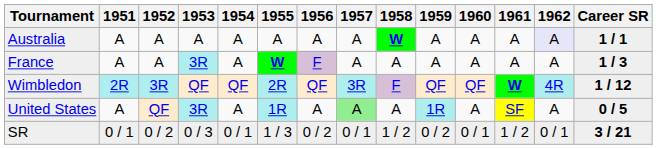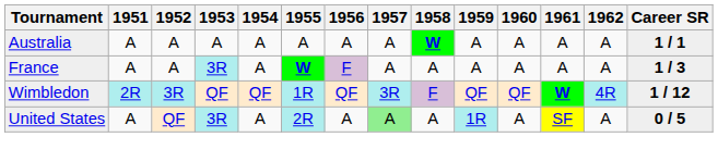 <table class="wikitable">
 <tr>
 <th>Tournament</th>
 <th>1951</th>
 <th>1952</th>
 <th>1953</th>
 <th>1954</th>
 <th>1955</th>
 <th>1956</th>
 <th>1957</th>
 <th>1958</th>
 <th>1959</th>
 <th>1960</th>
 <th>1961</th>
 <th>1962</th>
 <th>Career SR</th>
 </tr>
 <tr>
 <td style="background:#EFEFEF;"><a href='#'>Australia</a></td>
 <td align="center">A</td>
 <td align="center">A</td>
 <td align="center">A</td>
 <td align="center">A</td>
 <td align="center">A</td>
 <td align="center">A</td>
 <td align="center">A</td>
 <td align="center" style="background:#00ff00;"><strong><a href='#'>W</a></strong></td>
 <td align="center">A</td>
 <td align="center">A</td>
 <td align="center">A</td>
-<td align="center" style="background: lavender;">A</td>
+<td align="center">A</td>
 <td align="center" style="background:#EFEFEF;"><strong>1 / 1</strong></td>
 </tr>
 <tr>
 <td style="background:#EFEFEF;"><a href='#'>France</a></td>
 <td align="center">A</td>
 <td align="center">A</td>
 <td align="center" style="background:#afeeee;"><a href='#'>3R</a></td>
 <td align="center">A</td>
 <td align="center" style="background:#00ff00;"><strong><a href='#'>W</a></strong></td>
 <td align="center" style="background:#D8BFD8;"><a href='#'>F</a></td>
 <td align="center">A</td>
 <td align="center">A</td>
 <td align="center">A</td>
 <td align="center">A</td>
 <td align="center">A</td>
 <td align="center">A</td>
 <td align="center" style="background:#EFEFEF;"><strong>1 / 3</strong></td>
 </tr>
 <tr>
 <td style="background:#EFEFEF;"><a href='#'>Wimbledon</a></td>
 <td align="center" style="background:#afeeee;"><a href='#'>2R</a></td>
 <td align="center" style="background:#afeeee;"><a href='#'>3R</a></td>
 <td align="center" style="background:#ffebcd;"><a href='#'>QF</a></td>
 <td align="center" style="background:#ffebcd;"><a href='#'>QF</a></td>
-<td align="center" style="background:#afeeee;"><a href='#'>2R</a></td>
+<td align="center" style="background:#afeeee;"><a href='#'>1R</a></td>
 <td align="center" style="background:#ffebcd;"><a href='#'>QF</a></td>
 <td align="center" style="background:#afeeee;"><a href='#'>3R</a></td>
 <td align="center" style="background:#D8BFD8;"><a href='#'>F</a></td>
 <td align="center" style="background:#ffebcd;"><a href='#'>QF</a></td>
 <td align="center" style="background:#ffebcd;"><a href='#'>QF</a></td>
 <td align="center" style="background:#00ff00;"><strong><a href='#'>W</a></strong></td>
 <td align="center" style="background:#afeeee;"><a href='#'>4R</a></td>
 <td align="center" style="background:#EFEFEF;"><strong>1 / 12</strong></td>
 </tr>
 <tr>
 <td style="background:#EFEFEF;"><a href='#'>United States</a></td>
 <td align="center">A</td>
 <td align="center" style="background:#ffebcd;"><a href='#'>QF</a></td>
 <td align="center" style="background:#afeeee;"><a href='#'>3R</a></td>
 <td align="center">A</td>
-<td align="center" style="background:#afeeee;"><a href='#'>1R</a></td>
+<td align="center" style="background:#afeeee;"><a href='#'>2R</a></td>
 <td align="center">A</td>
 <td align="center" style="background: lightgreen;">A</td>
 <td align="center">A</td>
 <td align="center" style="background:#afeeee;"><a href='#'>1R</a></td>
 <td align="center">A</td>
 <td align="center" style="background:yellow;"><a href='#'>SF</a></td>
 <td align="center">A</td>
 <td align="center" style="background:#EFEFEF;"><strong>0 / 5</strong></td>
 </tr>
-<tr>
-<td style="background:#EFEFEF;">SR</td>
-<td align="center" style="background:#EFEFEF;">0 / 1</td>
-<td align="center" style="background:#EFEFEF;">0 / 2</td>
-<td align="center" style="background:#EFEFEF;">0 / 3</td>
-<td align="center" style="background:#EFEFEF;">0 / 1</td>
-<td align="center" style="background:#EFEFEF;">1 / 3</td>
-<td align="center" style="background:#EFEFEF;">0 / 2</td>
-<td align="center" style="background:#EFEFEF;">0 / 1</td>
-<td align="center" style="background:#EFEFEF;">1 / 2</td>
-<td align="center" style="background:#EFEFEF;">0 / 2</td>
-<td align="center" style="background:#EFEFEF;">0 / 1</td>
-<td align="center" style="background:#EFEFEF;">1 / 2</td>
-<td align="center" style="background:#EFEFEF;">0 / 1</td>
-<td align="center" style="background:#EFEFEF;"><strong>3 / 21</strong></td>
-</tr>
 </table>
